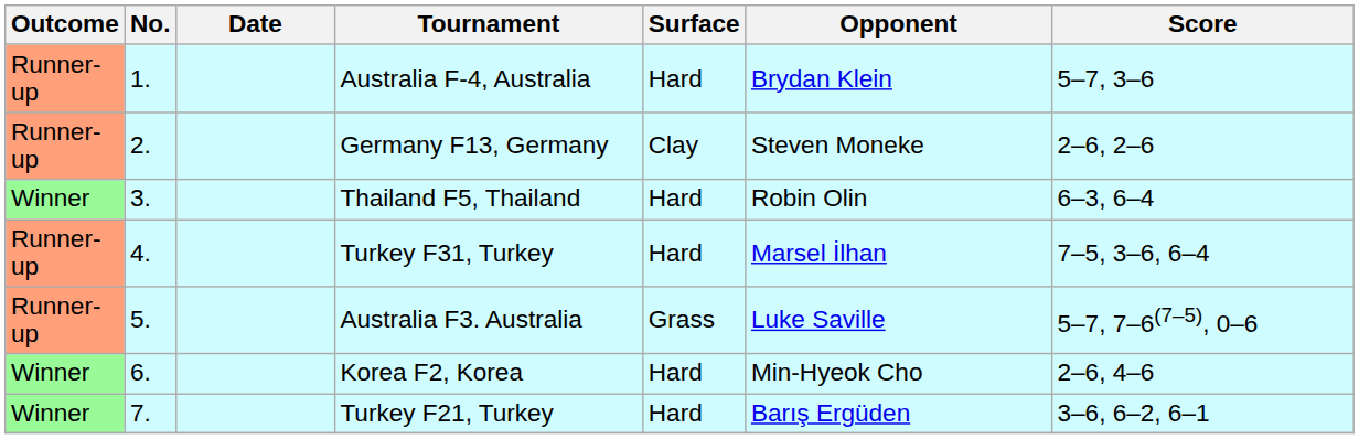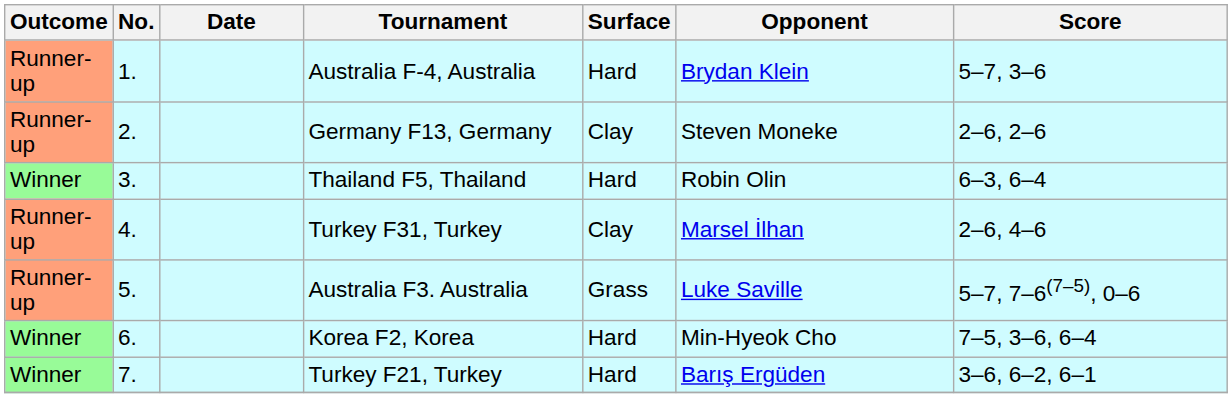 <table class="sortable wikitable">
 <tr>
 <th>Outcome</th>
 <th>No.</th>
 <th width=100>Date</th>
 <th width=200>Tournament</th>
 <th>Surface</th>
 <th width=200>Opponent</th>
 <th width=200>Score</th>
 </tr>
 <tr style="background:#cffcff;">
 <td bgcolor=#FFA07A>Runner-up</td>
 <td>1.</td>
 <td></td>
 <td>Australia F-4, Australia</td>
 <td>Hard</td>
 <td> <a href='#'>Brydan Klein</a></td>
 <td>5–7, 3–6</td>
 </tr>
 <tr bgcolor=#cffcff>
 <td bgcolor=#FFA07A>Runner-up</td>
 <td>2.</td>
 <td></td>
 <td>Germany F13, Germany</td>
 <td>Clay</td>
 <td> Steven Moneke</td>
 <td>2–6, 2–6</td>
 </tr>
 <tr bgcolor=#cffcff>
 <td bgcolor=98fb98>Winner</td>
 <td>3.</td>
 <td></td>
 <td>Thailand F5, Thailand</td>
 <td>Hard</td>
 <td> Robin Olin</td>
 <td>6–3, 6–4</td>
 </tr>
 <tr style="background:#cffcff;">
 <td bgcolor=#FFA07A>Runner-up</td>
 <td>4.</td>
 <td></td>
 <td>Turkey F31, Turkey</td>
-<td>Hard</td>
+<td>Clay</td>
 <td> <a href='#'>Marsel İlhan</a></td>
-<td>7–5, 3–6, 6–4</td>
+<td>2–6, 4–6</td>
 </tr>
 <tr style="background:#cffcff;">
 <td bgcolor=#FFA07A>Runner-up</td>
 <td>5.</td>
 <td></td>
 <td>Australia F3. Australia</td>
 <td>Grass</td>
 <td> <a href='#'>Luke Saville</a></td>
 <td>5–7, 7–6<sup>(7–5)</sup>, 0–6</td>
 </tr>
 <tr style="background:#cffcff;">
 <td bgcolor=98fb98>Winner</td>
 <td>6.</td>
 <td></td>
 <td>Korea F2, Korea</td>
 <td>Hard</td>
 <td> Min-Hyeok Cho</td>
-<td>2–6, 4–6</td>
+<td>7–5, 3–6, 6–4</td>
 </tr>
 <tr style="background:#cffcff;">
 <td bgcolor=98fb98>Winner</td>
 <td>7.</td>
 <td></td>
 <td>Turkey F21, Turkey</td>
 <td>Hard</td>
 <td> <a href='#'>Barış Ergüden</a></td>
 <td>3–6, 6–2, 6–1</td>
 </tr>
 <tr>
 </tr>
 </table>
